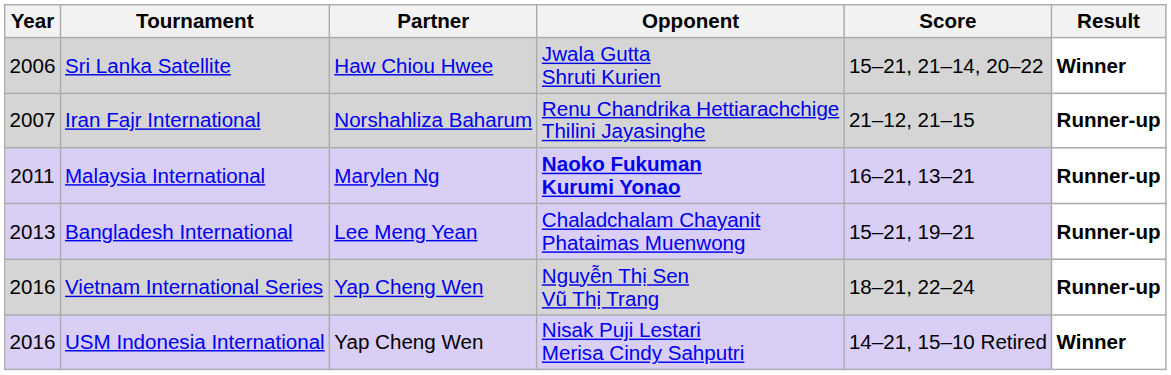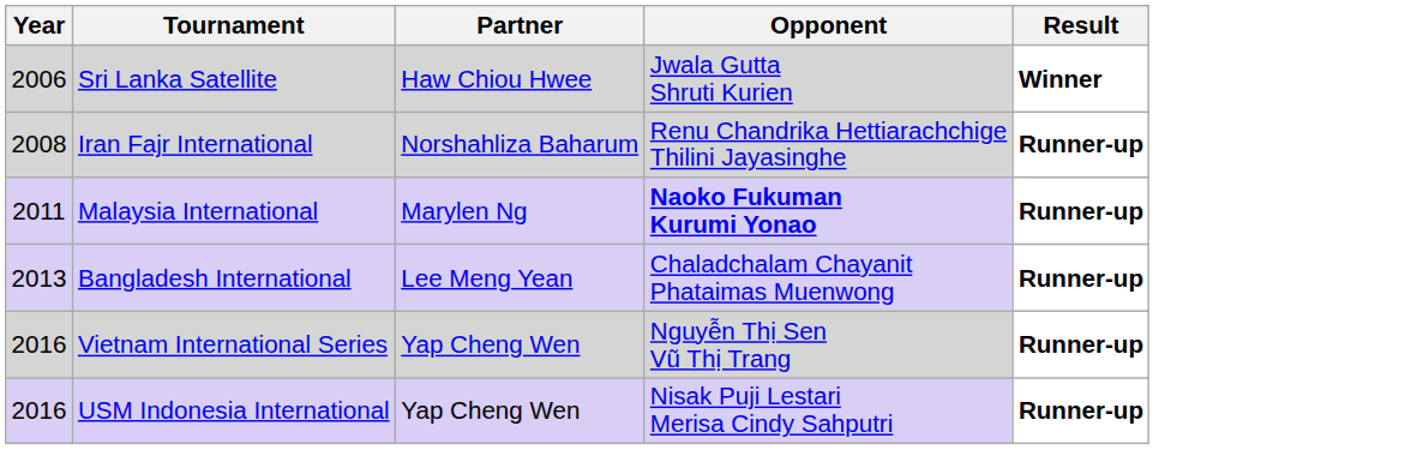 <table class="sortable wikitable" style="font-size: 90%;">
 <tr>
 <th>Year</th>
 <th>Tournament</th>
 <th>Partner</th>
 <th>Opponent</th>
-<th>Score</th>
 <th>Result</th>
 </tr>
 <tr style="background:#D5D5D5">
 <td align="center">2006</td>
 <td align="left"><a href='#'>Sri Lanka Satellite</a></td>
 <td align="left"> <a href='#'>Haw Chiou Hwee</a></td>
 <td align="left"> <a href='#'>Jwala Gutta</a> <br>  <a href='#'>Shruti Kurien</a></td>
-<td align="left">15–21, 21–14, 20–22</td>
 <td style="text-align:left; background:white"> <strong>Winner</strong></td>
 </tr>
 <tr style="background:#D5D5D5">
-<td align="center">2007</td>
+<td align="center">2008</td>
 <td align="left"><a href='#'>Iran Fajr International</a></td>
 <td align="left"> <a href='#'>Norshahliza Baharum</a></td>
 <td align="left"> <a href='#'>Renu Chandrika Hettiarachchige</a> <br>  <a href='#'>Thilini Jayasinghe</a></td>
-<td align="left">21–12, 21–15</td>
 <td style="text-align:left; background:white"> <strong>Runner-up</strong></td>
 </tr>
 <tr style="background:#D8CEF6">
 <td align="center">2011</td>
 <td align="left"><a href='#'>Malaysia International</a></td>
 <td align="left"> <a href='#'>Marylen Ng</a></td>
 <td align="left"><strong> <a href='#'>Naoko Fukuman</a> <br>  <a href='#'>Kurumi Yonao</a></strong></td>
-<td align="left">16–21, 13–21</td>
 <td style="text-align:left; background:white"> <strong>Runner-up</strong></td>
 </tr>
 <tr style="background:#D8CEF6">
 <td align="center">2013</td>
 <td align="left"><a href='#'>Bangladesh International</a></td>
 <td align="left"> <a href='#'>Lee Meng Yean</a></td>
 <td align="left"> <a href='#'>Chaladchalam Chayanit</a> <br>  <a href='#'>Phataimas Muenwong</a></td>
-<td align="left">15–21, 19–21</td>
 <td style="text-align:left; background:white"> <strong>Runner-up</strong></td>
 </tr>
 <tr style="background:#D5D5D5">
 <td align="center">2016</td>
 <td align="left"><a href='#'>Vietnam International Series</a></td>
 <td align="left"> <a href='#'>Yap Cheng Wen</a></td>
 <td align="left"> <a href='#'>Nguyễn Thị Sen</a> <br>  <a href='#'>Vũ Thị Trang</a></td>
-<td align="left">18–21, 22–24</td>
 <td style="text-align:left; background:white"> <strong>Runner-up</strong></td>
 </tr>
 <tr style="background:#D8CEF6">
 <td align="center">2016</td>
 <td align="left"><a href='#'>USM Indonesia International</a></td>
 <td align="left"> Yap Cheng Wen</td>
 <td align="left"> <a href='#'>Nisak Puji Lestari</a> <br>  <a href='#'>Merisa Cindy Sahputri</a></td>
-<td align="left">14–21, 15–10 Retired</td>
-<td style="text-align:left; background:white"> <strong>Winner</strong></td>
+<td style="text-align:left; background:white"> <strong>Runner-up</strong></td>
 </tr>
 </table>
